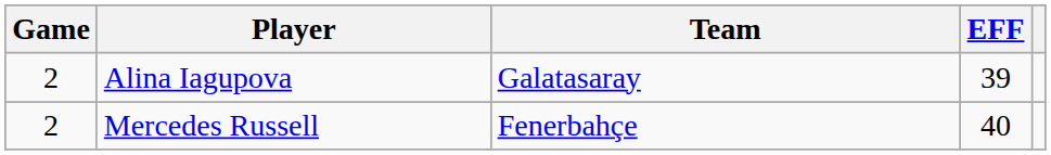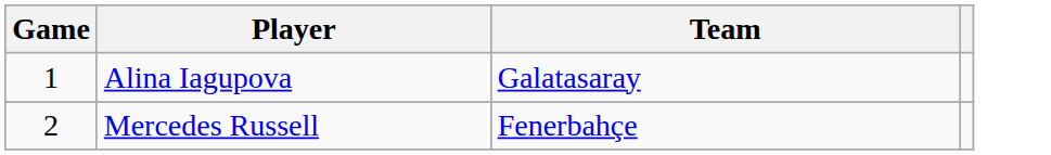 <table class="wikitable sortable" style="text-align: center;">
 <tr>
 <th>Game</th>
 <th style="width:200px;">Player</th>
 <th style="width:240px;">Team</th>
-<th><a href='#'>EFF</a></th>
 <th></th>
 </tr>
 <tr>
-<td>2</td>
+<td>1</td>
 <td align=left> <a href='#'>Alina Iagupova</a></td>
 <td align=left> <a href='#'>Galatasaray</a></td>
-<td>39</td>
 <td></td>
 </tr>
 <tr>
 <td>2</td>
 <td align=left> <a href='#'>Mercedes Russell</a></td>
 <td align=left> <a href='#'>Fenerbahçe</a></td>
-<td>40</td>
 <td></td>
 </tr>
 </table>
